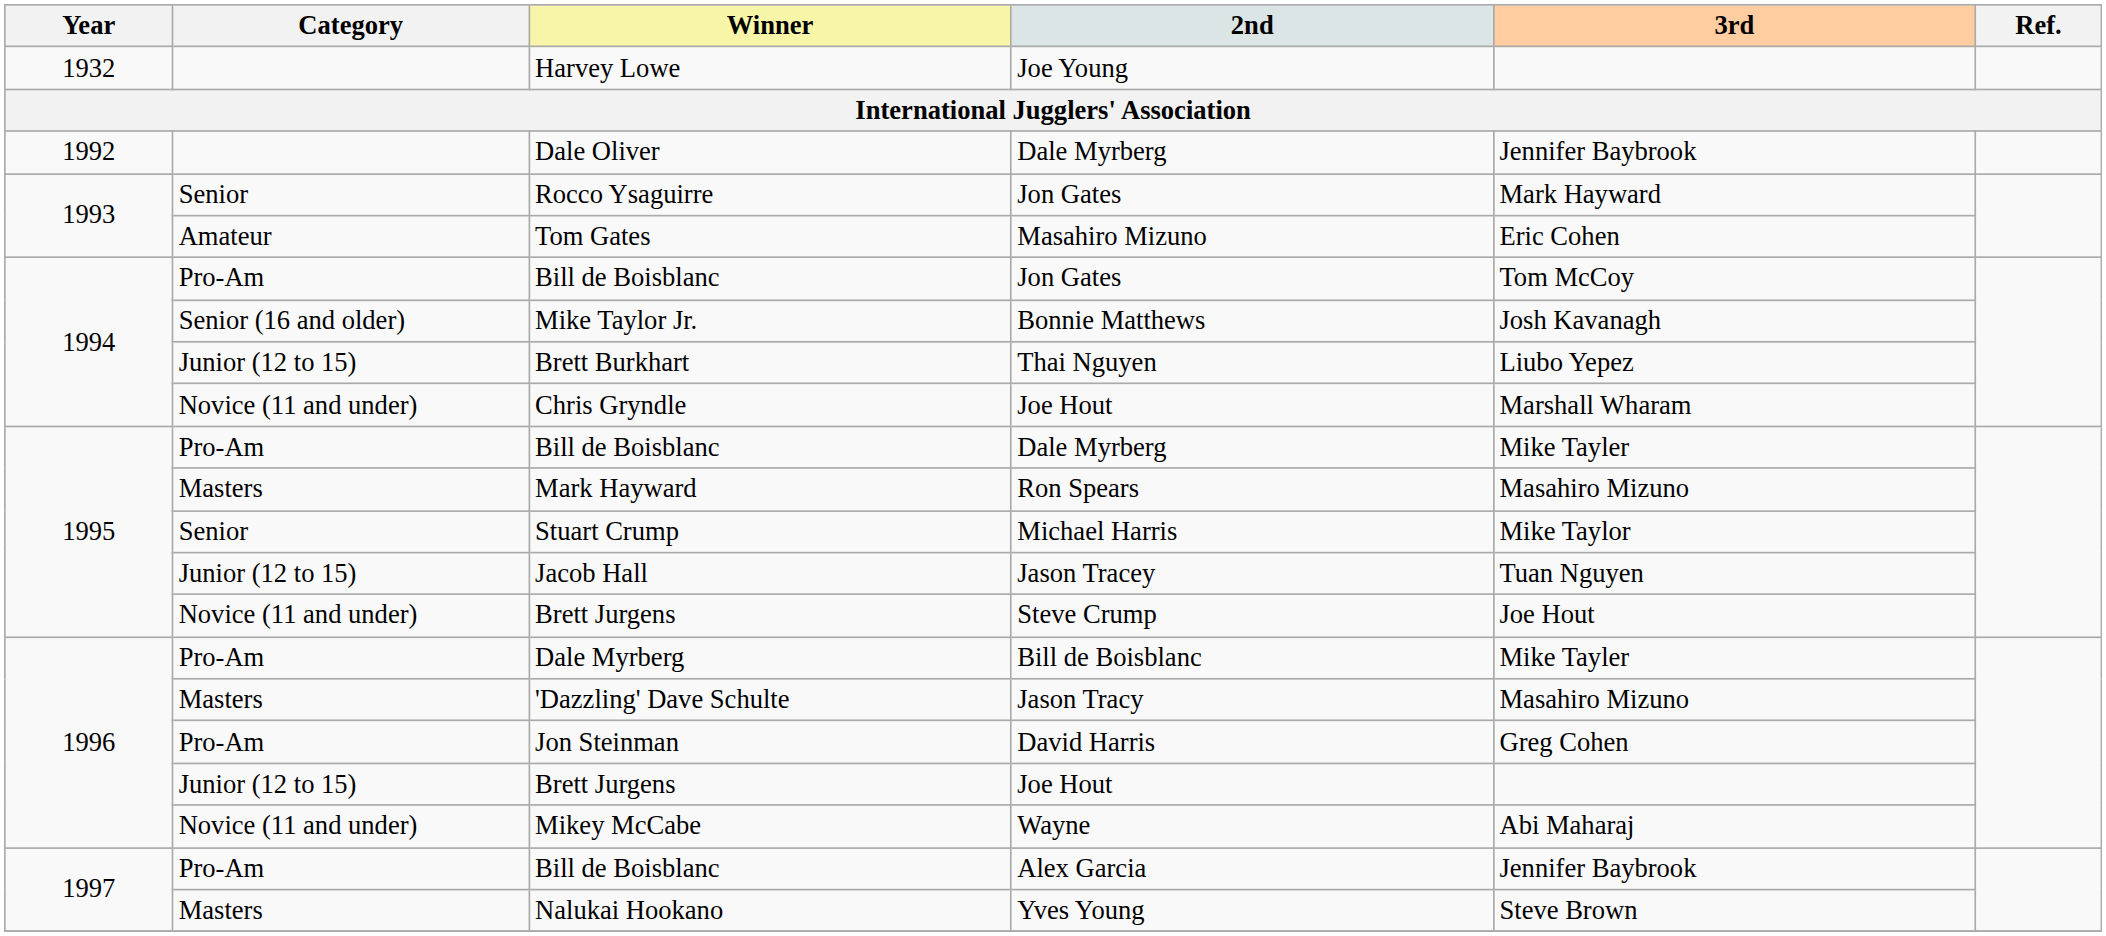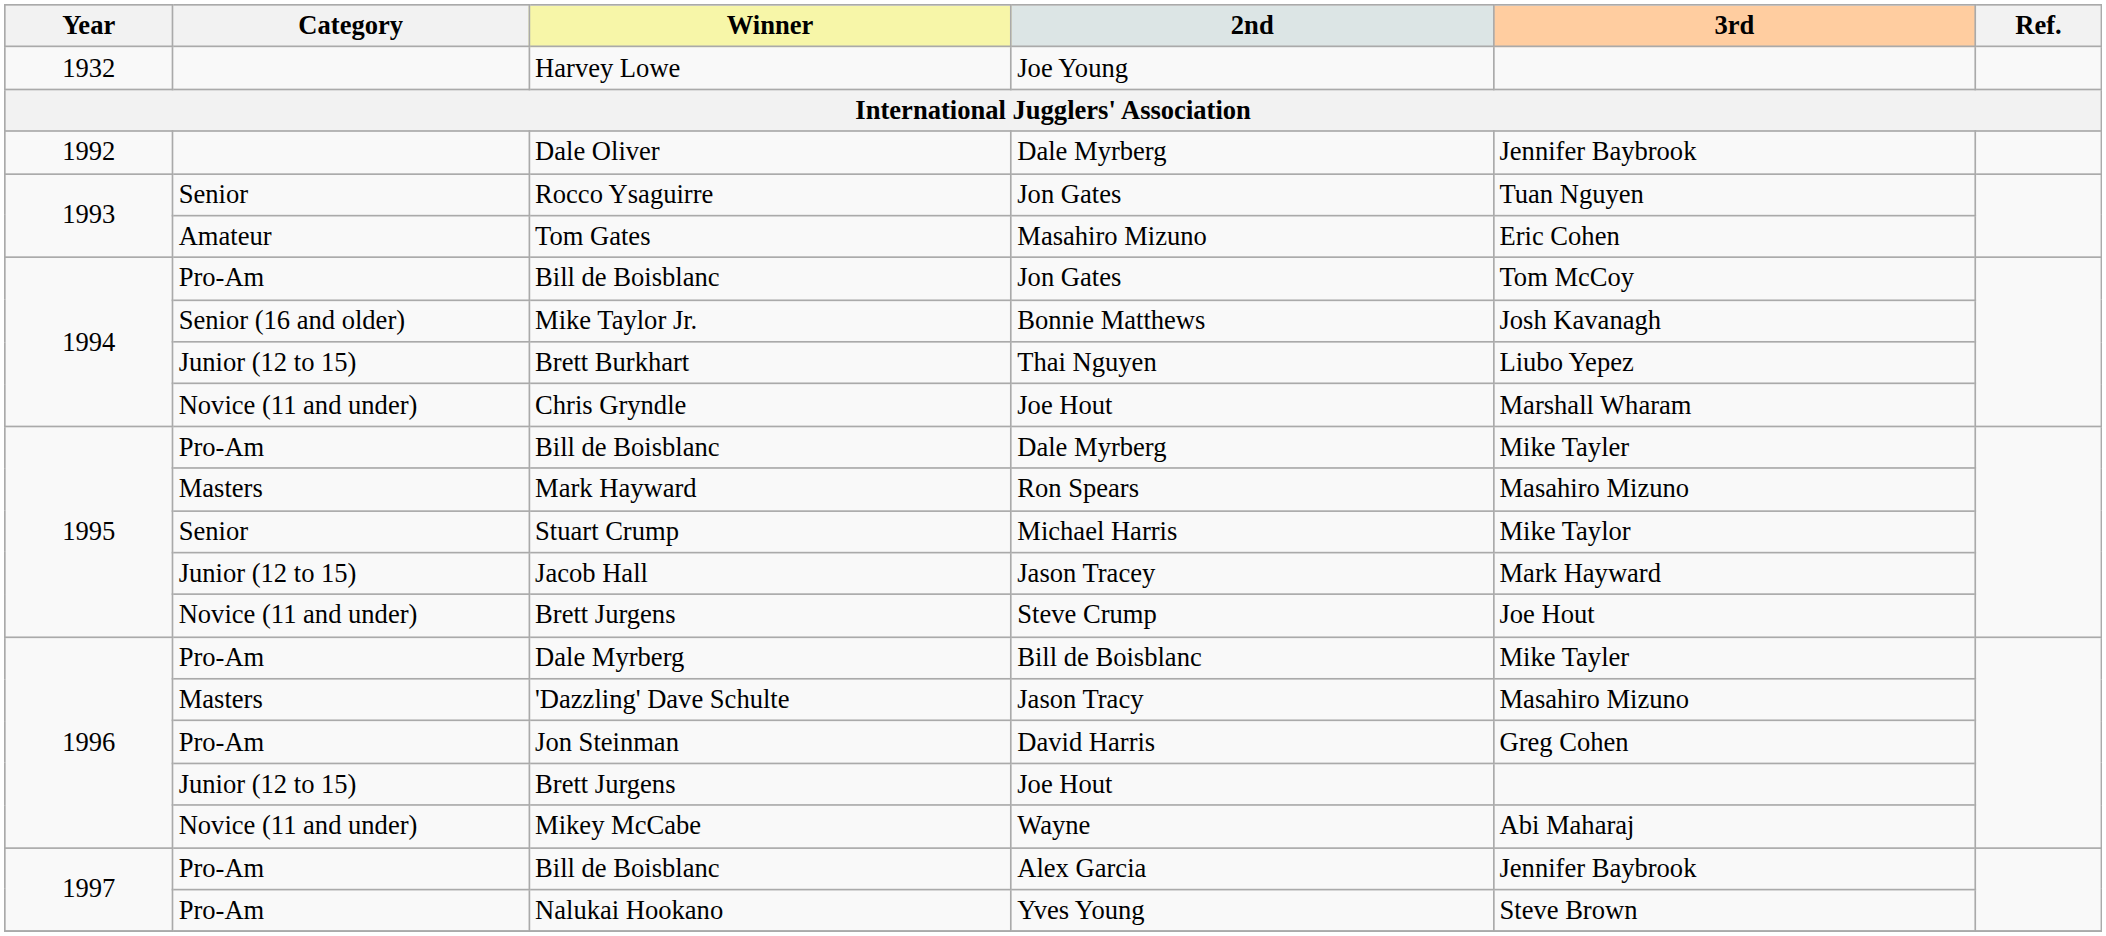 <table class="wikitable" width=100%>
 <tr>
 <th width=8%>Year</th>
 <th width=17%>Category</th>
 <th style="background-color: #F7F6A8;" width=23%>Winner</th>
 <th style="background-color: #DCE5E5;" width=23%>2nd</th>
 <th style="background-color: #FFCDA0;" width=23%>3rd</th>
 <th width=6%>Ref.</th>
 </tr>
 <tr>
 <td align=center>1932</td>
 <td></td>
 <td> Harvey Lowe</td>
 <td> Joe Young</td>
 <td></td>
 <td></td>
 </tr>
 <tr>
 <th colspan="6">International Jugglers' Association</th>
 </tr>
 <tr>
 <td align=center>1992</td>
 <td></td>
 <td> Dale Oliver</td>
 <td> Dale Myrberg</td>
 <td> Jennifer Baybrook</td>
 <td></td>
 </tr>
 <tr>
 <td align=center rowspan="2">1993</td>
 <td>Senior</td>
 <td> Rocco Ysaguirre</td>
 <td> Jon Gates</td>
-<td> Mark Hayward</td>
+<td> Tuan Nguyen</td>
 <td rowspan="2"></td>
 </tr>
 <tr>
 <td>Amateur</td>
 <td> Tom Gates</td>
 <td> Masahiro Mizuno</td>
 <td> Eric Cohen</td>
 </tr>
 <tr>
 <td align=center rowspan="4">1994</td>
 <td>Pro-Am</td>
 <td> Bill de Boisblanc</td>
 <td> Jon Gates</td>
 <td> Tom McCoy</td>
 <td rowspan="4"></td>
 </tr>
 <tr>
 <td>Senior (16 and older)</td>
 <td> Mike Taylor Jr.</td>
 <td> Bonnie Matthews</td>
 <td> Josh Kavanagh</td>
 </tr>
 <tr>
 <td>Junior (12 to 15)</td>
 <td> Brett Burkhart</td>
 <td> Thai Nguyen</td>
 <td> Liubo Yepez</td>
 </tr>
 <tr>
 <td>Novice (11 and under)</td>
 <td> Chris Gryndle</td>
 <td> Joe Hout</td>
 <td> Marshall Wharam</td>
 </tr>
 <tr>
 <td align=center rowspan="5">1995</td>
 <td>Pro-Am</td>
 <td> Bill de Boisblanc</td>
 <td> Dale Myrberg</td>
 <td> Mike Tayler</td>
 <td rowspan="5"></td>
 </tr>
 <tr>
 <td>Masters</td>
 <td> Mark Hayward</td>
 <td> Ron Spears</td>
 <td> Masahiro Mizuno</td>
 </tr>
 <tr>
 <td>Senior</td>
 <td> Stuart Crump</td>
 <td> Michael Harris</td>
 <td> Mike Taylor</td>
 </tr>
 <tr>
 <td>Junior (12 to 15)</td>
 <td> Jacob Hall</td>
 <td> Jason Tracey</td>
-<td> Tuan Nguyen</td>
+<td> Mark Hayward</td>
 </tr>
 <tr>
 <td>Novice (11 and under)</td>
 <td> Brett Jurgens</td>
 <td> Steve Crump</td>
 <td> Joe Hout</td>
 </tr>
 <tr>
 <td align=center rowspan="5">1996</td>
 <td>Pro-Am</td>
 <td> Dale Myrberg</td>
 <td> Bill de Boisblanc</td>
 <td> Mike Tayler</td>
 <td rowspan="5"></td>
 </tr>
 <tr>
 <td>Masters</td>
 <td> 'Dazzling' Dave Schulte</td>
 <td> Jason Tracy</td>
 <td> Masahiro Mizuno</td>
 </tr>
 <tr>
 <td>Pro-Am</td>
 <td> Jon Steinman</td>
 <td> David Harris</td>
 <td> Greg Cohen</td>
 </tr>
 <tr>
 <td>Junior (12 to 15)</td>
 <td> Brett Jurgens</td>
 <td> Joe Hout</td>
 <td></td>
 </tr>
 <tr>
 <td>Novice (11 and under)</td>
 <td> Mikey McCabe</td>
 <td> Wayne</td>
 <td> Abi Maharaj</td>
 </tr>
 <tr>
 <td align=center rowspan="2">1997</td>
 <td>Pro-Am</td>
 <td> Bill de Boisblanc</td>
 <td> Alex Garcia</td>
 <td> Jennifer Baybrook</td>
 <td rowspan="2"></td>
 </tr>
 <tr>
-<td>Masters</td>
+<td>Pro-Am</td>
 <td> Nalukai Hookano</td>
 <td> Yves Young</td>
 <td> Steve Brown</td>
 </tr>
 <tr>
 </tr>
 </table>
